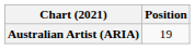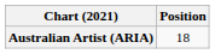 <table class="wikitable plainrowheaders" style="text-align:center">
 <tr>
 <th scope="col">Chart (2021)</th>
 <th scope="col">Position</th>
 </tr>
 <tr>
 <th scope="row">Australian Artist (ARIA)</th>
-<td>19</td>
+<td>18</td>
 </tr>
 </table>
